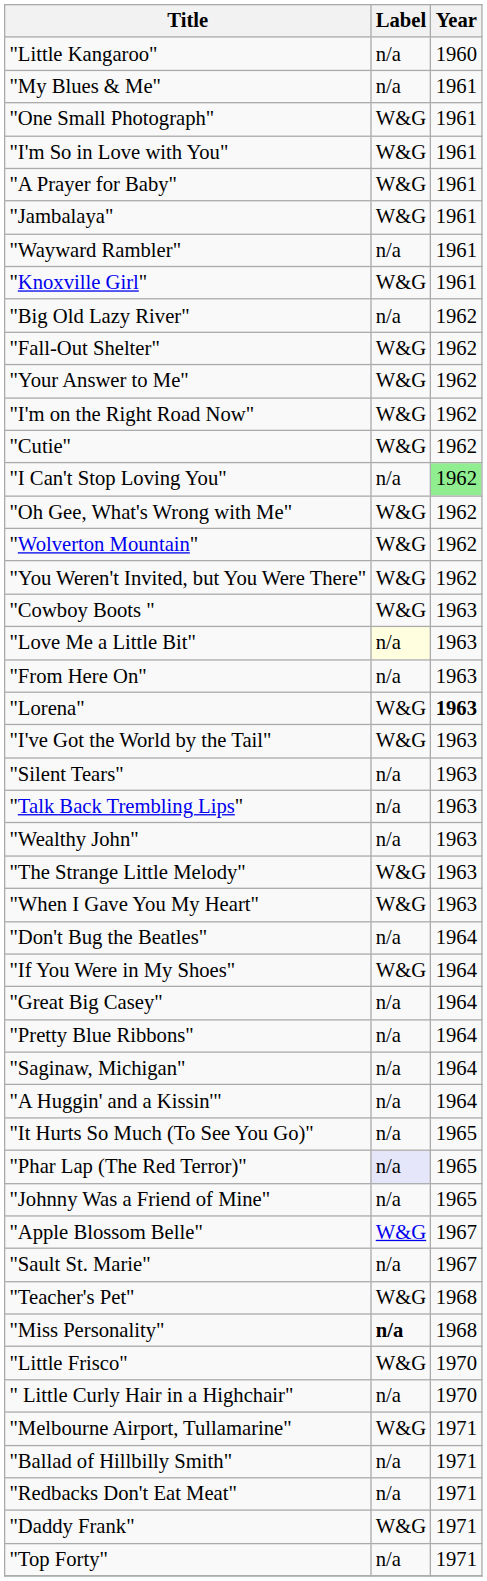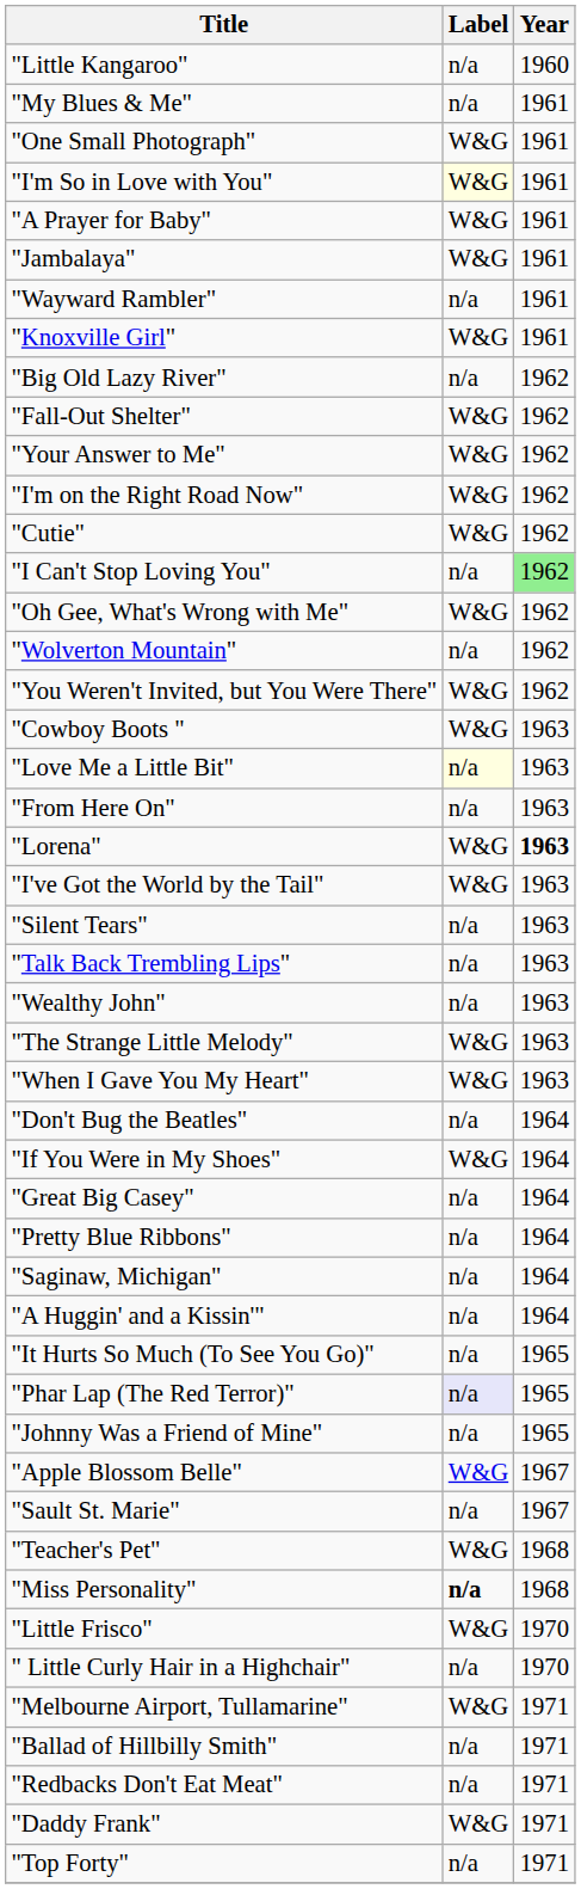 <table class="wikitable">
 <tr>
 <th>Title</th>
 <th>Label</th>
 <th>Year</th>
 </tr>
 <tr>
 <td>"Little Kangaroo" </td>
 <td>n/a</td>
 <td>1960</td>
 </tr>
 <tr>
 <td>"My Blues & Me" </td>
 <td>n/a</td>
 <td>1961</td>
 </tr>
 <tr>
 <td>"One Small Photograph"</td>
 <td>W&G</td>
 <td>1961</td>
 </tr>
 <tr>
 <td>"I'm So in Love with You" </td>
-<td>W&G</td>
+<td style="background: lightyellow;">W&G</td>
 <td>1961</td>
 </tr>
 <tr>
 <td>"A Prayer for Baby" </td>
 <td>W&G</td>
 <td>1961</td>
 </tr>
 <tr>
 <td>"Jambalaya" </td>
 <td>W&G</td>
 <td>1961</td>
 </tr>
 <tr>
 <td>"Wayward Rambler"  </td>
 <td>n/a</td>
 <td>1961</td>
 </tr>
 <tr>
 <td>"<a href='#'>Knoxville Girl</a>"</td>
 <td>W&G</td>
 <td>1961</td>
 </tr>
 <tr>
 <td>"Big Old Lazy River"</td>
 <td>n/a</td>
 <td>1962</td>
 </tr>
 <tr>
 <td>"Fall-Out Shelter"</td>
 <td>W&G</td>
 <td>1962</td>
 </tr>
 <tr>
 <td>"Your Answer to Me"</td>
 <td>W&G</td>
 <td>1962</td>
 </tr>
 <tr>
 <td>"I'm on the Right Road Now"</td>
 <td>W&G</td>
 <td>1962</td>
 </tr>
 <tr>
 <td>"Cutie" </td>
 <td>W&G</td>
 <td>1962</td>
 </tr>
 <tr>
 <td>"I Can't Stop Loving You"</td>
 <td>n/a</td>
 <td style="background: lightgreen;">1962</td>
 </tr>
 <tr>
 <td>"Oh Gee, What's Wrong with Me"</td>
 <td>W&G</td>
 <td>1962</td>
 </tr>
 <tr>
 <td>"<a href='#'>Wolverton Mountain</a>"</td>
-<td>W&G</td>
+<td>n/a</td>
 <td>1962</td>
 </tr>
 <tr>
 <td>"You Weren't Invited, but You Were There"</td>
 <td>W&G</td>
 <td>1962</td>
 </tr>
 <tr>
 <td>"Cowboy Boots "</td>
 <td>W&G</td>
 <td>1963</td>
 </tr>
 <tr>
 <td>"Love Me a Little Bit"</td>
 <td style="background: lightyellow;">n/a</td>
 <td>1963</td>
 </tr>
 <tr>
 <td>"From Here On"</td>
 <td>n/a</td>
 <td>1963</td>
 </tr>
 <tr>
 <td>"Lorena"</td>
 <td>W&G</td>
 <td><strong>1963</strong></td>
 </tr>
 <tr>
 <td>"I've Got the World by the Tail"</td>
 <td>W&G</td>
 <td>1963</td>
 </tr>
 <tr>
 <td>"Silent Tears"</td>
 <td>n/a</td>
 <td>1963</td>
 </tr>
 <tr>
 <td>"<a href='#'>Talk Back Trembling Lips</a>" </td>
 <td>n/a</td>
 <td>1963</td>
 </tr>
 <tr>
 <td>"Wealthy John"</td>
 <td>n/a</td>
 <td>1963</td>
 </tr>
 <tr>
 <td>"The Strange Little Melody"</td>
 <td>W&G</td>
 <td>1963</td>
 </tr>
 <tr>
 <td>"When I Gave You My Heart"</td>
 <td>W&G</td>
 <td>1963</td>
 </tr>
 <tr>
 <td>"Don't Bug the Beatles"</td>
 <td>n/a</td>
 <td>1964</td>
 </tr>
 <tr>
 <td>"If You Were in My Shoes"</td>
 <td>W&G</td>
 <td>1964</td>
 </tr>
 <tr>
 <td>"Great Big Casey"</td>
 <td>n/a</td>
 <td>1964</td>
 </tr>
 <tr>
 <td>"Pretty Blue Ribbons"</td>
 <td>n/a</td>
 <td>1964</td>
 </tr>
 <tr>
 <td>"Saginaw, Michigan"</td>
 <td>n/a</td>
 <td>1964</td>
 </tr>
 <tr>
 <td>"A Huggin' and a Kissin'"</td>
 <td>n/a</td>
 <td>1964</td>
 </tr>
 <tr>
 <td>"It Hurts So Much (To See You Go)"</td>
 <td>n/a</td>
 <td>1965</td>
 </tr>
 <tr>
 <td>"Phar Lap (The Red Terror)"</td>
 <td style="background: lavender;">n/a</td>
 <td>1965</td>
 </tr>
 <tr>
 <td>"Johnny Was a Friend of Mine"</td>
 <td>n/a</td>
 <td>1965</td>
 </tr>
 <tr>
 <td>"Apple Blossom Belle"</td>
 <td><a href='#'>W&G</a></td>
 <td>1967</td>
 </tr>
 <tr>
 <td>"Sault St. Marie"</td>
 <td>n/a</td>
 <td>1967</td>
 </tr>
 <tr>
 <td>"Teacher's Pet"</td>
 <td>W&G</td>
 <td>1968</td>
 </tr>
 <tr>
 <td>"Miss Personality"</td>
 <td><strong>n/a</strong></td>
 <td>1968</td>
 </tr>
 <tr>
 <td>"Little Frisco"</td>
 <td>W&G</td>
 <td>1970</td>
 </tr>
 <tr>
 <td>" Little Curly Hair in a Highchair"</td>
 <td>n/a</td>
 <td>1970</td>
 </tr>
 <tr>
 <td>"Melbourne Airport, Tullamarine"</td>
 <td>W&G</td>
 <td>1971</td>
 </tr>
 <tr>
 <td>"Ballad of Hillbilly Smith"</td>
 <td>n/a</td>
 <td>1971</td>
 </tr>
 <tr>
 <td>"Redbacks Don't Eat Meat"</td>
 <td>n/a</td>
 <td>1971</td>
 </tr>
 <tr>
 <td>"Daddy Frank"</td>
 <td>W&G</td>
 <td>1971</td>
 </tr>
 <tr>
 <td>"Top Forty"</td>
 <td>n/a</td>
 <td>1971</td>
 </tr>
 <tr>
 </tr>
 </table>
